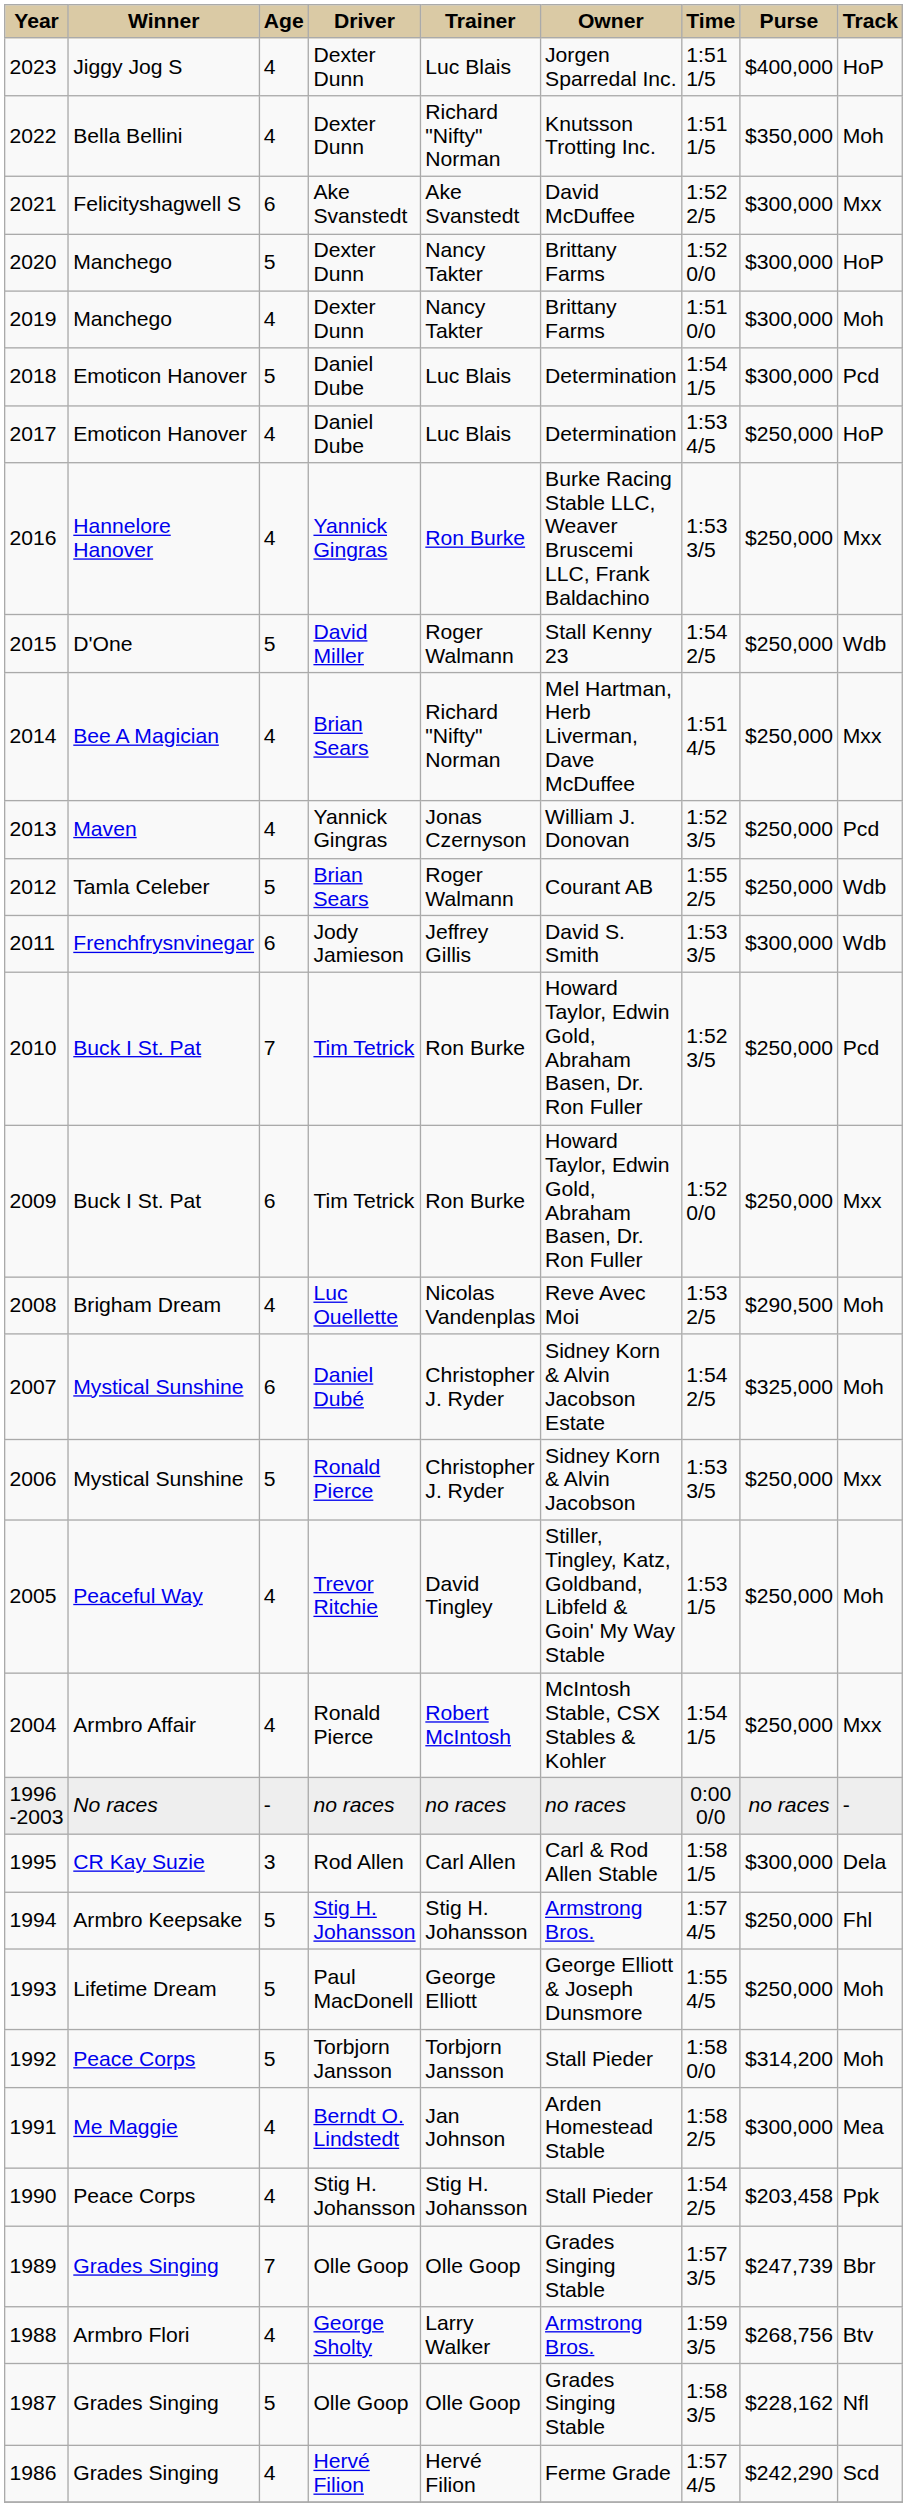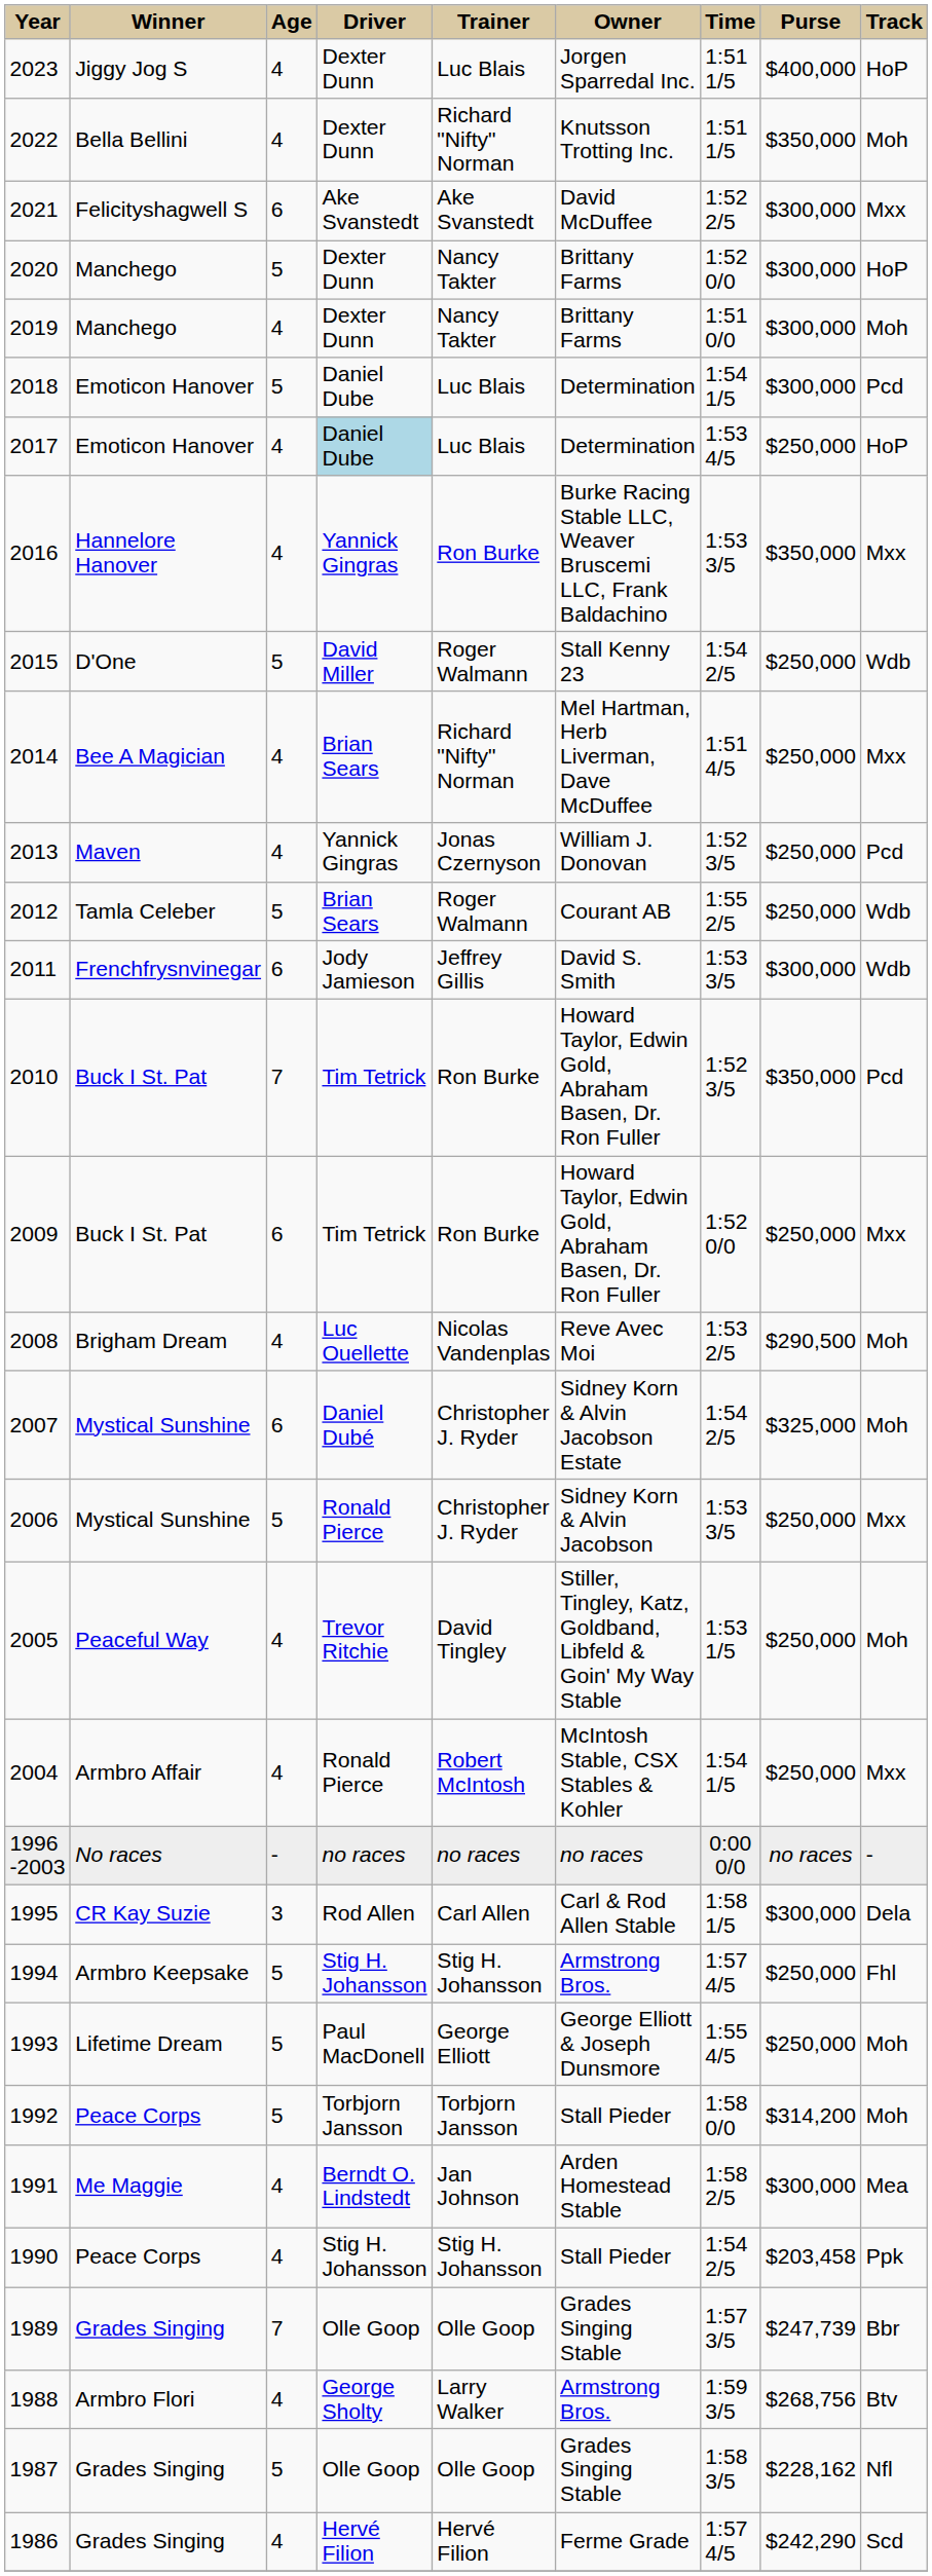 <table class="wikitable sortable">
 <tr>
 <th style="background-color:#DACAA5; width:30px">Year<br></th>
 <th style="background-color:#DACAA5; width:130px">Winner<br></th>
 <th style="background-color:#DACAA5; width:25px">Age<br></th>
 <th style="background-color:#DACAA5; width:140px">Driver<br></th>
 <th style="background-color:#DACAA5; width:140px">Trainer<br></th>
 <th style="background-color:#DACAA5; width:420px">Owner<br></th>
 <th style="background-color:#DACAA5; width:45px">Time <br></th>
 <th style="background-color:#DACAA5; width:40px">Purse<br></th>
 <th style="background-color:#DACAA5; width:40px">Track<br></th>
 </tr>
 <tr>
 <td>2023</td>
 <td>Jiggy Jog S</td>
 <td>4</td>
 <td>Dexter Dunn</td>
 <td>Luc Blais</td>
 <td>Jorgen Sparredal Inc.</td>
 <td>1:51 1/5</td>
 <td>$400,000</td>
 <td>HoP</td>
 </tr>
 <tr>
 <td>2022</td>
 <td>Bella Bellini</td>
 <td>4</td>
 <td>Dexter Dunn</td>
 <td>Richard "Nifty" Norman</td>
 <td>Knutsson Trotting Inc.</td>
 <td>1:51 1/5</td>
 <td>$350,000</td>
 <td>Moh</td>
 </tr>
 <tr>
 <td>2021</td>
 <td>Felicityshagwell S</td>
 <td>6</td>
 <td>Ake Svanstedt</td>
 <td>Ake Svanstedt</td>
 <td>David McDuffee</td>
 <td>1:52 2/5</td>
 <td>$300,000</td>
 <td>Mxx</td>
 </tr>
 <tr>
 <td>2020</td>
 <td>Manchego</td>
 <td>5</td>
 <td>Dexter Dunn</td>
 <td>Nancy Takter</td>
 <td>Brittany Farms</td>
 <td>1:52 0/0</td>
 <td>$300,000</td>
 <td>HoP</td>
 </tr>
 <tr>
 <td>2019</td>
 <td>Manchego</td>
 <td>4</td>
 <td>Dexter Dunn</td>
 <td>Nancy Takter</td>
 <td>Brittany Farms</td>
 <td>1:51 0/0</td>
 <td>$300,000</td>
 <td>Moh</td>
 </tr>
 <tr>
 <td>2018</td>
 <td>Emoticon Hanover</td>
 <td>5</td>
 <td>Daniel Dube</td>
 <td>Luc Blais</td>
 <td>Determination</td>
 <td>1:54 1/5</td>
 <td>$300,000</td>
 <td>Pcd</td>
 </tr>
 <tr>
 <td>2017</td>
 <td>Emoticon Hanover</td>
 <td>4</td>
-<td>Daniel Dube</td>
+<td style="background: lightblue;">Daniel Dube</td>
 <td>Luc Blais</td>
 <td>Determination</td>
 <td>1:53 4/5</td>
 <td>$250,000</td>
 <td>HoP</td>
 </tr>
 <tr>
 <td>2016</td>
 <td><a href='#'>Hannelore Hanover</a></td>
 <td>4</td>
 <td><a href='#'>Yannick Gingras</a></td>
 <td><a href='#'>Ron Burke</a></td>
 <td>Burke Racing Stable LLC, Weaver Bruscemi LLC, Frank Baldachino</td>
 <td>1:53 3/5</td>
-<td>$250,000</td>
+<td>$350,000</td>
 <td>Mxx</td>
 </tr>
 <tr>
 <td>2015</td>
 <td>D'One</td>
 <td>5</td>
 <td><a href='#'>David Miller</a></td>
 <td>Roger Walmann</td>
 <td>Stall Kenny 23</td>
 <td>1:54 2/5</td>
 <td>$250,000</td>
 <td>Wdb</td>
 </tr>
 <tr>
 <td>2014</td>
 <td><a href='#'>Bee A Magician</a></td>
 <td>4</td>
 <td><a href='#'>Brian Sears</a></td>
 <td>Richard "Nifty" Norman</td>
 <td>Mel Hartman, Herb Liverman, Dave McDuffee</td>
 <td>1:51 4/5</td>
 <td>$250,000</td>
 <td>Mxx</td>
 </tr>
 <tr>
 <td>2013</td>
 <td><a href='#'>Maven</a></td>
 <td>4</td>
 <td>Yannick Gingras</td>
 <td>Jonas Czernyson</td>
 <td>William J. Donovan</td>
 <td>1:52 3/5</td>
 <td>$250,000</td>
 <td>Pcd</td>
 </tr>
 <tr>
 <td>2012</td>
 <td>Tamla Celeber</td>
 <td>5</td>
 <td><a href='#'>Brian Sears</a></td>
 <td>Roger Walmann</td>
 <td>Courant AB</td>
 <td>1:55 2/5</td>
 <td>$250,000</td>
 <td>Wdb</td>
 </tr>
 <tr>
 <td>2011</td>
 <td><a href='#'>Frenchfrysnvinegar</a></td>
 <td>6</td>
 <td>Jody Jamieson</td>
 <td>Jeffrey Gillis</td>
 <td>David S. Smith</td>
 <td>1:53 3/5</td>
 <td>$300,000</td>
 <td>Wdb</td>
 </tr>
 <tr>
 <td>2010</td>
 <td><a href='#'>Buck I St. Pat</a></td>
 <td>7</td>
 <td><a href='#'>Tim Tetrick</a></td>
 <td>Ron Burke</td>
 <td>Howard Taylor, Edwin Gold, Abraham Basen, Dr. Ron Fuller</td>
 <td>1:52 3/5</td>
-<td>$250,000</td>
+<td>$350,000</td>
 <td>Pcd</td>
 </tr>
 <tr>
 <td>2009</td>
 <td>Buck I St. Pat</td>
 <td>6</td>
 <td>Tim Tetrick</td>
 <td>Ron Burke</td>
 <td>Howard Taylor, Edwin Gold, Abraham Basen, Dr. Ron Fuller</td>
 <td>1:52 0/0</td>
 <td>$250,000</td>
 <td>Mxx</td>
 </tr>
 <tr>
 <td>2008</td>
 <td>Brigham Dream</td>
 <td>4</td>
 <td><a href='#'>Luc Ouellette</a></td>
 <td>Nicolas Vandenplas</td>
 <td>Reve Avec Moi</td>
 <td>1:53 2/5</td>
 <td>$290,500</td>
 <td>Moh</td>
 </tr>
 <tr>
 <td>2007</td>
 <td><a href='#'>Mystical Sunshine</a></td>
 <td>6</td>
 <td><a href='#'>Daniel Dubé</a></td>
 <td>Christopher J. Ryder</td>
 <td>Sidney Korn & Alvin Jacobson Estate</td>
 <td>1:54 2/5</td>
 <td>$325,000</td>
 <td>Moh</td>
 </tr>
 <tr>
 <td>2006</td>
 <td>Mystical Sunshine</td>
 <td>5</td>
 <td><a href='#'>Ronald Pierce</a></td>
 <td>Christopher J. Ryder</td>
 <td>Sidney Korn & Alvin Jacobson</td>
 <td>1:53 3/5</td>
 <td>$250,000</td>
 <td>Mxx</td>
 </tr>
 <tr>
 <td>2005</td>
 <td><a href='#'>Peaceful Way</a></td>
 <td>4</td>
 <td><a href='#'>Trevor Ritchie</a></td>
 <td>David Tingley</td>
 <td>Stiller, Tingley, Katz, Goldband, Libfeld & Goin' My Way Stable</td>
 <td>1:53 1/5</td>
 <td>$250,000</td>
 <td>Moh</td>
 </tr>
 <tr>
 <td>2004</td>
 <td>Armbro Affair</td>
 <td>4</td>
 <td>Ronald Pierce</td>
 <td><a href='#'>Robert McIntosh</a></td>
 <td>McIntosh Stable, CSX Stables & Kohler</td>
 <td>1:54 1/5</td>
 <td>$250,000</td>
 <td>Mxx</td>
 </tr>
 <tr bgcolor="#eeeeee">
 <td align=left>1996 -2003</td>
 <td><em>No races</em></td>
 <td align=left>-</td>
 <td><em>no races</em></td>
 <td><em>no races</em></td>
 <td><em>no races</em></td>
 <td align=center>0:00 0/0</td>
 <td align=center><em>no races</em></td>
 <td>-</td>
 </tr>
 <tr>
 <td>1995</td>
 <td><a href='#'>CR Kay Suzie</a></td>
 <td>3</td>
 <td>Rod Allen</td>
 <td>Carl Allen</td>
 <td>Carl & Rod Allen Stable</td>
 <td>1:58 1/5</td>
 <td>$300,000</td>
 <td>Dela</td>
 </tr>
 <tr>
 <td>1994</td>
 <td>Armbro Keepsake</td>
 <td>5</td>
 <td><a href='#'>Stig H. Johansson</a></td>
 <td>Stig H. Johansson</td>
 <td><a href='#'>Armstrong Bros.</a></td>
 <td>1:57 4/5</td>
 <td>$250,000</td>
 <td>Fhl</td>
 </tr>
 <tr>
 <td>1993</td>
 <td>Lifetime Dream</td>
 <td>5</td>
 <td>Paul MacDonell</td>
 <td>George Elliott</td>
 <td>George Elliott & Joseph Dunsmore</td>
 <td>1:55 4/5</td>
 <td>$250,000</td>
 <td>Moh</td>
 </tr>
 <tr>
 <td>1992</td>
 <td><a href='#'>Peace Corps</a></td>
 <td>5</td>
 <td>Torbjorn Jansson</td>
 <td>Torbjorn Jansson</td>
 <td>Stall Pieder</td>
 <td>1:58 0/0</td>
 <td>$314,200</td>
 <td>Moh</td>
 </tr>
 <tr>
 <td>1991</td>
 <td><a href='#'>Me Maggie</a></td>
 <td>4</td>
 <td><a href='#'>Berndt O. Lindstedt</a></td>
 <td>Jan Johnson</td>
 <td>Arden Homestead Stable</td>
 <td>1:58 2/5</td>
 <td>$300,000</td>
 <td>Mea</td>
 </tr>
 <tr>
 <td>1990</td>
 <td>Peace Corps</td>
 <td>4</td>
 <td>Stig H. Johansson</td>
 <td>Stig H. Johansson</td>
 <td>Stall Pieder</td>
 <td>1:54 2/5</td>
 <td>$203,458</td>
 <td>Ppk</td>
 </tr>
 <tr>
 <td>1989</td>
 <td><a href='#'>Grades Singing</a></td>
 <td>7</td>
 <td>Olle Goop</td>
 <td>Olle Goop</td>
 <td>Grades Singing Stable</td>
 <td>1:57 3/5</td>
 <td>$247,739</td>
 <td>Bbr</td>
 </tr>
 <tr>
 <td>1988</td>
 <td>Armbro Flori</td>
 <td>4</td>
 <td><a href='#'>George Sholty</a></td>
 <td>Larry Walker</td>
 <td><a href='#'>Armstrong Bros.</a></td>
 <td>1:59 3/5</td>
 <td>$268,756</td>
 <td>Btv</td>
 </tr>
 <tr>
 <td>1987</td>
 <td>Grades Singing</td>
 <td>5</td>
 <td>Olle Goop</td>
 <td>Olle Goop</td>
 <td>Grades Singing Stable</td>
 <td>1:58 3/5</td>
 <td>$228,162</td>
 <td>Nfl</td>
 </tr>
 <tr>
 <td>1986</td>
 <td>Grades Singing</td>
 <td>4</td>
 <td><a href='#'>Hervé Filion</a></td>
 <td>Hervé Filion</td>
 <td>Ferme Grade</td>
 <td>1:57 4/5</td>
 <td>$242,290</td>
 <td>Scd</td>
 </tr>
 <tr>
 </tr>
 </table>
